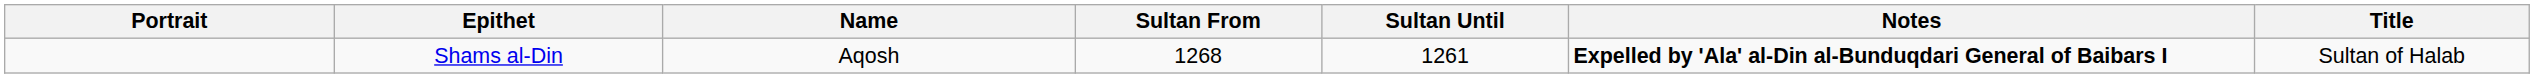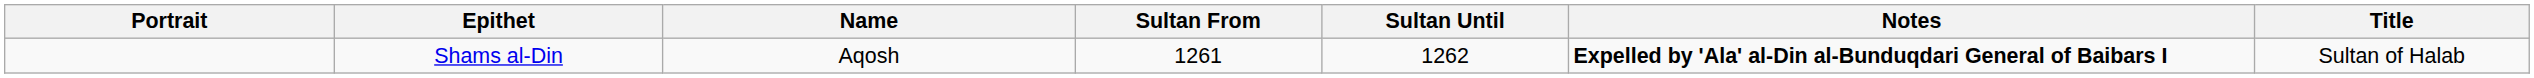 <table width=95% class="wikitable">
 <tr>
 <th width=12%>Portrait</th>
 <th width=12%>Epithet</th>
 <th width=15%>Name</th>
 <th width=9%>Sultan From</th>
 <th width=9%>Sultan Until</th>
 <th width=25%>Notes</th>
 <th width=10%>Title</th>
 </tr>
 <tr>
 <td align="center"></td>
 <td align="center"><a href='#'>Shams al-Din</a></td>
 <td align="center">Aqosh</td>
-<td align="center">1268</td>
 <td align="center">1261</td>
+<td align="center">1262</td>
 <td><strong>Expelled by 'Ala' al-Din al-Bunduqdari General of Baibars I</strong></td>
 <td align="center">Sultan of Halab</td>
 </tr>
 </table>
